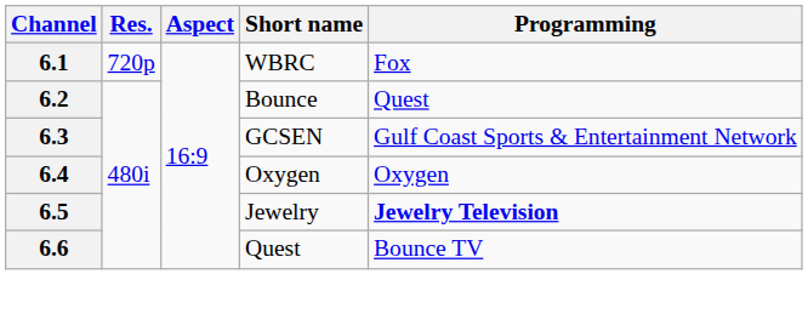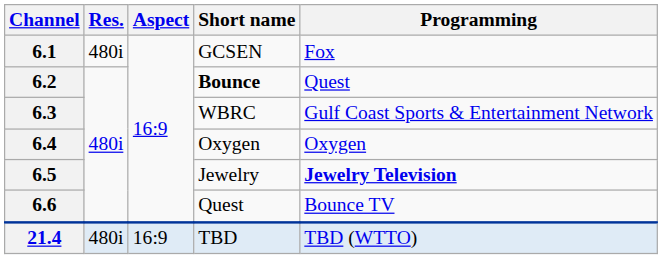 <table class="wikitable">
 <tr>
 <th scope = "col"><a href='#'>Channel</a></th>
 <th scope = "col"><a href='#'>Res.</a></th>
 <th scope = "col"><a href='#'>Aspect</a></th>
 <th scope = "col">Short name</th>
 <th scope = "col">Programming</th>
 </tr>
 <tr>
 <th scope = "row">6.1</th>
-<td><a href='#'>720p</a></td>
+<td>480i</td>
 <td rowspan=6><a href='#'>16:9</a></td>
-<td>WBRC</td>
+<td>GCSEN</td>
 <td><a href='#'>Fox</a></td>
 </tr>
 <tr>
 <th scope = "row">6.2</th>
 <td rowspan=5><a href='#'>480i</a></td>
-<td>Bounce</td>
+<td><strong>Bounce</strong></td>
 <td><a href='#'>Quest</a></td>
 </tr>
 <tr>
 <th scope = "row">6.3</th>
-<td>GCSEN</td>
+<td>WBRC</td>
 <td><a href='#'>Gulf Coast Sports & Entertainment Network</a></td>
 </tr>
 <tr>
 <th scope = "row">6.4</th>
 <td>Oxygen</td>
 <td><a href='#'>Oxygen</a></td>
 </tr>
 <tr>
 <th scope = "row">6.5</th>
 <td>Jewelry</td>
 <td><strong><a href='#'>Jewelry Television</a></strong></td>
 </tr>
 <tr>
 <th scope = "row">6.6</th>
 <td>Quest</td>
 <td><a href='#'>Bounce TV</a></td>
 </tr>
+<tr style="background-color:#DFEBF6; border-top: 2px solid #003399;">
+<th scope = "row"><a href='#'>21.4</a></th>
+<td>480i</td>
+<td>16:9</td>
+<td>TBD</td>
+<td><a href='#'>TBD</a> (<a href='#'>WTTO</a>)</td>
+</tr>
 </table>
